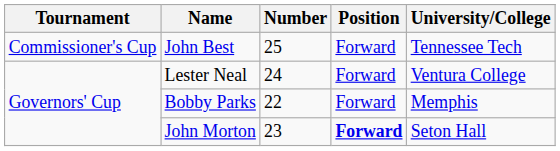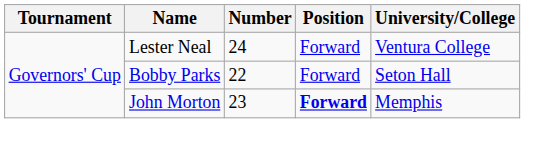 <table class="wikitable">
 <tr>
 <th>Tournament</th>
 <th>Name</th>
 <th>Number</th>
 <th>Position</th>
 <th>University/College</th>
-</tr>
-<tr>
-<td><a href='#'>Commissioner's Cup</a></td>
-<td><a href='#'>John Best</a></td>
-<td>25</td>
-<td><a href='#'>Forward</a></td>
-<td><a href='#'>Tennessee Tech</a></td>
 </tr>
 <tr>
 <td rowspan="3"><a href='#'>Governors' Cup</a></td>
 <td>Lester Neal</td>
 <td>24</td>
 <td><a href='#'>Forward</a></td>
 <td><a href='#'>Ventura College</a></td>
 </tr>
 <tr>
 <td><a href='#'>Bobby Parks</a></td>
 <td>22</td>
 <td><a href='#'>Forward</a></td>
-<td><a href='#'>Memphis</a></td>
+<td><a href='#'>Seton Hall</a></td>
 </tr>
 <tr>
 <td><a href='#'>John Morton</a></td>
 <td>23</td>
 <td><strong><a href='#'>Forward</a></strong></td>
-<td><a href='#'>Seton Hall</a></td>
+<td><a href='#'>Memphis</a></td>
 </tr>
 </table>
